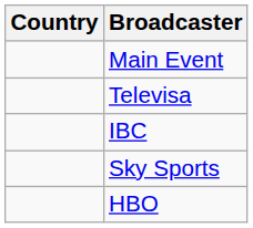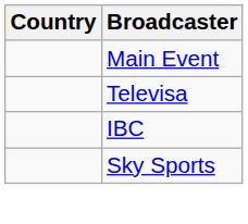 <table class="wikitable">
 <tr>
 <th align=center>Country</th>
 <th align=center>Broadcaster</th>
 </tr>
 <tr>
 <td></td>
 <td><a href='#'>Main Event</a></td>
 </tr>
 <tr>
 <td></td>
 <td><a href='#'>Televisa</a></td>
 </tr>
 <tr>
 <td></td>
 <td><a href='#'>IBC</a></td>
 </tr>
 <tr>
 <td></td>
 <td><a href='#'>Sky Sports</a></td>
 </tr>
-<tr>
-<td></td>
-<td><a href='#'>HBO</a></td>
-</tr>
 </table>
